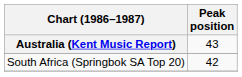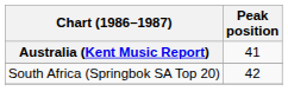 <table class="wikitable plainrowheaders sortable">
 <tr>
 <th scope="col">Chart (1986–1987)</th>
 <th scope="col">Peak<br>position</th>
 </tr>
 <tr>
 <th scope="row">Australia (<a href='#'>Kent Music Report</a>)</th>
-<td style="text-align:center;">43</td>
+<td style="text-align:center;">41</td>
 </tr>
 <tr>
 </tr>
 <tr>
 </tr>
 <tr>
 </tr>
 <tr>
 </tr>
 <tr>
 </tr>
 <tr>
 </tr>
 <tr>
 </tr>
 <tr>
 <td align="left">South Africa (Springbok SA Top 20)</td>
 <td align="center">42</td>
 </tr>
 <tr>
 </tr>
 <tr>
 </tr>
 <tr>
 </tr>
 <tr>
 </tr>
 </table>
